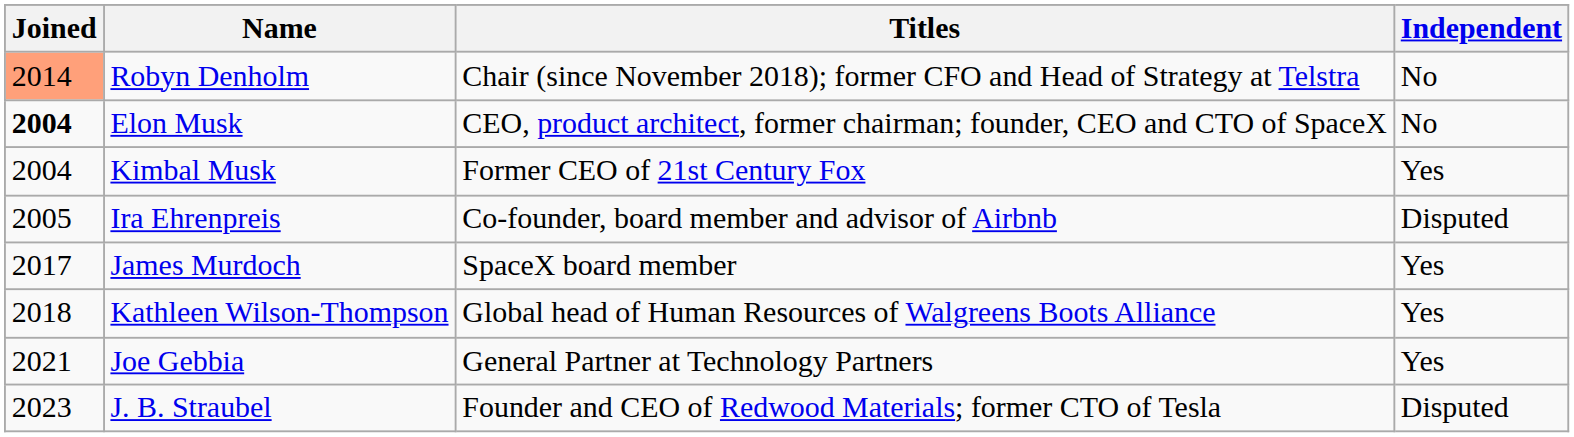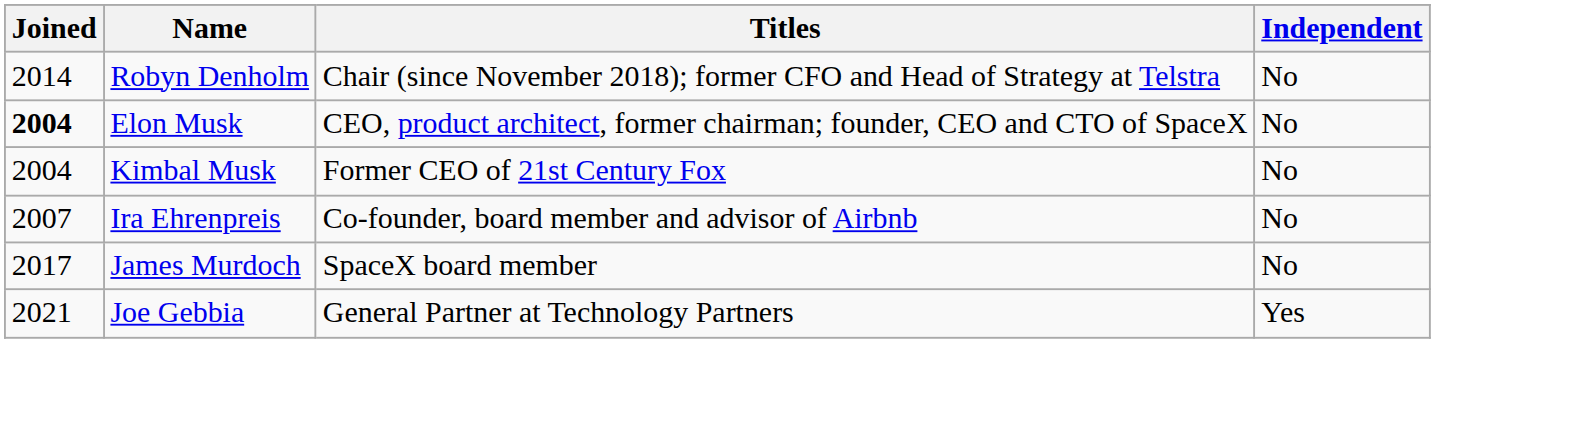 <table class="wikitable sortable">
 <tr>
 <th>Joined</th>
 <th>Name</th>
 <th>Titles</th>
 <th><a href='#'>Independent</a></th>
 </tr>
 <tr>
-<td style="background: lightsalmon;">2014</td>
+<td>2014</td>
 <td><a href='#'>Robyn Denholm</a></td>
 <td>Chair (since November 2018); former CFO and Head of Strategy at <a href='#'>Telstra</a></td>
 <td>No</td>
 </tr>
 <tr>
 <td><strong>2004</strong></td>
 <td><a href='#'>Elon Musk</a></td>
 <td>CEO, <a href='#'>product architect</a>, former chairman; founder, CEO and CTO of SpaceX</td>
 <td>No</td>
 </tr>
 <tr>
 <td>2004</td>
 <td><a href='#'>Kimbal Musk</a></td>
 <td>Former CEO of <a href='#'>21st Century Fox</a></td>
-<td>Yes</td>
+<td>No</td>
 </tr>
 <tr>
-<td>2005</td>
+<td>2007</td>
 <td><a href='#'>Ira Ehrenpreis</a></td>
 <td>Co-founder, board member and advisor of <a href='#'>Airbnb</a></td>
-<td>Disputed</td>
+<td>No</td>
 </tr>
 <tr>
 <td>2017</td>
 <td><a href='#'>James Murdoch</a></td>
 <td>SpaceX board member</td>
-<td>Yes</td>
-</tr>
-<tr>
-<td>2018</td>
-<td><a href='#'>Kathleen Wilson-Thompson</a></td>
-<td>Global head of Human Resources of <a href='#'>Walgreens Boots Alliance</a></td>
-<td>Yes</td>
+<td>No</td>
 </tr>
 <tr>
 <td>2021</td>
 <td><a href='#'>Joe Gebbia</a></td>
 <td>General Partner at Technology Partners</td>
 <td>Yes</td>
 </tr>
-<tr>
-<td>2023</td>
-<td><a href='#'>J. B. Straubel</a></td>
-<td>Founder and CEO of <a href='#'>Redwood Materials</a>; former CTO of Tesla</td>
-<td>Disputed</td>
-</tr>
 </table>
